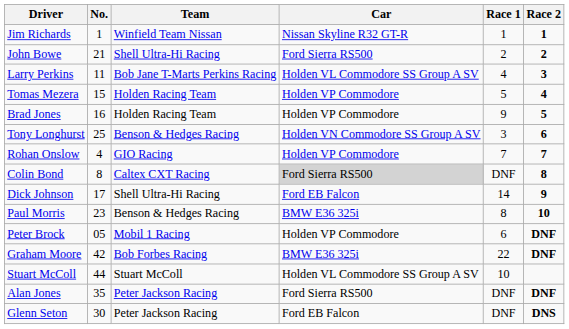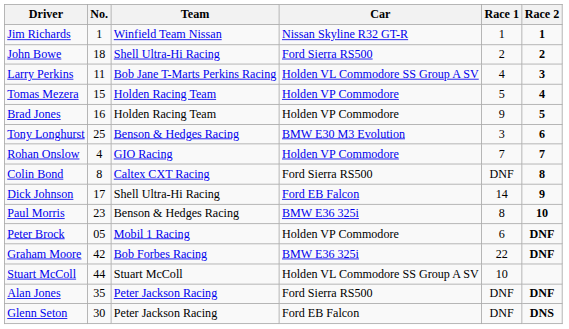 <table class="wikitable" style="font-size: 90%">
 <tr>
 <th>Driver</th>
 <th>No.</th>
 <th>Team</th>
 <th>Car</th>
 <th>Race 1</th>
 <th>Race 2</th>
 </tr>
 <tr>
 <td> <a href='#'>Jim Richards</a></td>
 <td align="center">1</td>
 <td><a href='#'>Winfield Team Nissan</a></td>
 <td><a href='#'>Nissan Skyline R32 GT-R</a></td>
 <td align="center">1</td>
 <td align="center"><strong>1</strong></td>
 </tr>
 <tr>
 <td> <a href='#'>John Bowe</a></td>
-<td align="center">21</td>
+<td align="center">18</td>
 <td><a href='#'>Shell Ultra-Hi Racing</a></td>
 <td><a href='#'>Ford Sierra RS500</a></td>
 <td align="center">2</td>
 <td align="center"><strong>2</strong></td>
 </tr>
 <tr>
 <td> <a href='#'>Larry Perkins</a></td>
 <td align="center">11</td>
 <td><a href='#'>Bob Jane T-Marts Perkins Racing</a></td>
 <td><a href='#'>Holden VL Commodore SS Group A SV</a></td>
 <td align="center">4</td>
 <td align="center"><strong>3</strong></td>
 </tr>
 <tr>
 <td> <a href='#'>Tomas Mezera</a></td>
 <td align="center">15</td>
 <td><a href='#'>Holden Racing Team</a></td>
 <td><a href='#'>Holden VP Commodore</a></td>
 <td align="center">5</td>
 <td align="center"><strong>4</strong></td>
 </tr>
 <tr>
 <td> <a href='#'>Brad Jones</a></td>
 <td align="center">16</td>
 <td>Holden Racing Team</td>
 <td>Holden VP Commodore</td>
 <td align="center">9</td>
 <td align="center"><strong>5</strong></td>
 </tr>
 <tr>
 <td> <a href='#'>Tony Longhurst</a></td>
 <td align="center">25</td>
 <td><a href='#'>Benson & Hedges Racing</a></td>
-<td><a href='#'>Holden VN Commodore SS Group A SV</a></td>
+<td><a href='#'>BMW E30 M3 Evolution</a></td>
 <td align="center">3</td>
 <td align="center"><strong>6</strong></td>
 </tr>
 <tr>
 <td> <a href='#'>Rohan Onslow</a></td>
 <td align="center">4</td>
 <td><a href='#'>GIO Racing</a></td>
 <td><a href='#'>Holden VP Commodore</a></td>
 <td align="center">7</td>
 <td align="center"><strong>7</strong></td>
 </tr>
 <tr>
 <td> <a href='#'>Colin Bond</a></td>
 <td align="center">8</td>
 <td><a href='#'>Caltex CXT Racing</a></td>
-<td style="background: lightgrey;">Ford Sierra RS500</td>
+<td>Ford Sierra RS500</td>
 <td align="center">DNF</td>
 <td align="center"><strong>8</strong></td>
 </tr>
 <tr>
 <td> <a href='#'>Dick Johnson</a></td>
 <td align="center">17</td>
 <td>Shell Ultra-Hi Racing</td>
 <td><a href='#'>Ford EB Falcon</a></td>
 <td align="center">14</td>
 <td align="center"><strong>9</strong></td>
 </tr>
 <tr>
 <td> <a href='#'>Paul Morris</a></td>
 <td align="center">23</td>
 <td>Benson & Hedges Racing</td>
 <td><a href='#'>BMW E36 325i</a></td>
 <td align="center">8</td>
 <td align="center"><strong>10</strong></td>
 </tr>
 <tr>
 <td> <a href='#'>Peter Brock</a></td>
 <td align="center">05</td>
 <td><a href='#'>Mobil 1 Racing</a></td>
 <td>Holden VP Commodore</td>
 <td align="center">6</td>
 <td align="center"><strong>DNF</strong></td>
 </tr>
 <tr>
 <td> <a href='#'>Graham Moore</a></td>
 <td align="center">42</td>
 <td><a href='#'>Bob Forbes Racing</a></td>
 <td><a href='#'>BMW E36 325i</a></td>
 <td align="center">22</td>
 <td align="center"><strong>DNF</strong></td>
 </tr>
 <tr>
 <td> <a href='#'>Stuart McColl</a></td>
 <td align="center">44</td>
 <td>Stuart McColl</td>
 <td>Holden VL Commodore SS Group A SV</td>
 <td align="center">10</td>
 <td></td>
 </tr>
 <tr>
 <td> <a href='#'>Alan Jones</a></td>
 <td align="center">35</td>
 <td><a href='#'>Peter Jackson Racing</a></td>
 <td>Ford Sierra RS500</td>
 <td align="center">DNF</td>
 <td align="center"><strong>DNF</strong></td>
 </tr>
 <tr>
 <td> <a href='#'>Glenn Seton</a></td>
 <td align="center">30</td>
 <td>Peter Jackson Racing</td>
 <td>Ford EB Falcon</td>
 <td align="center">DNF</td>
 <td align="center"><strong>DNS</strong></td>
 </tr>
 </table>
